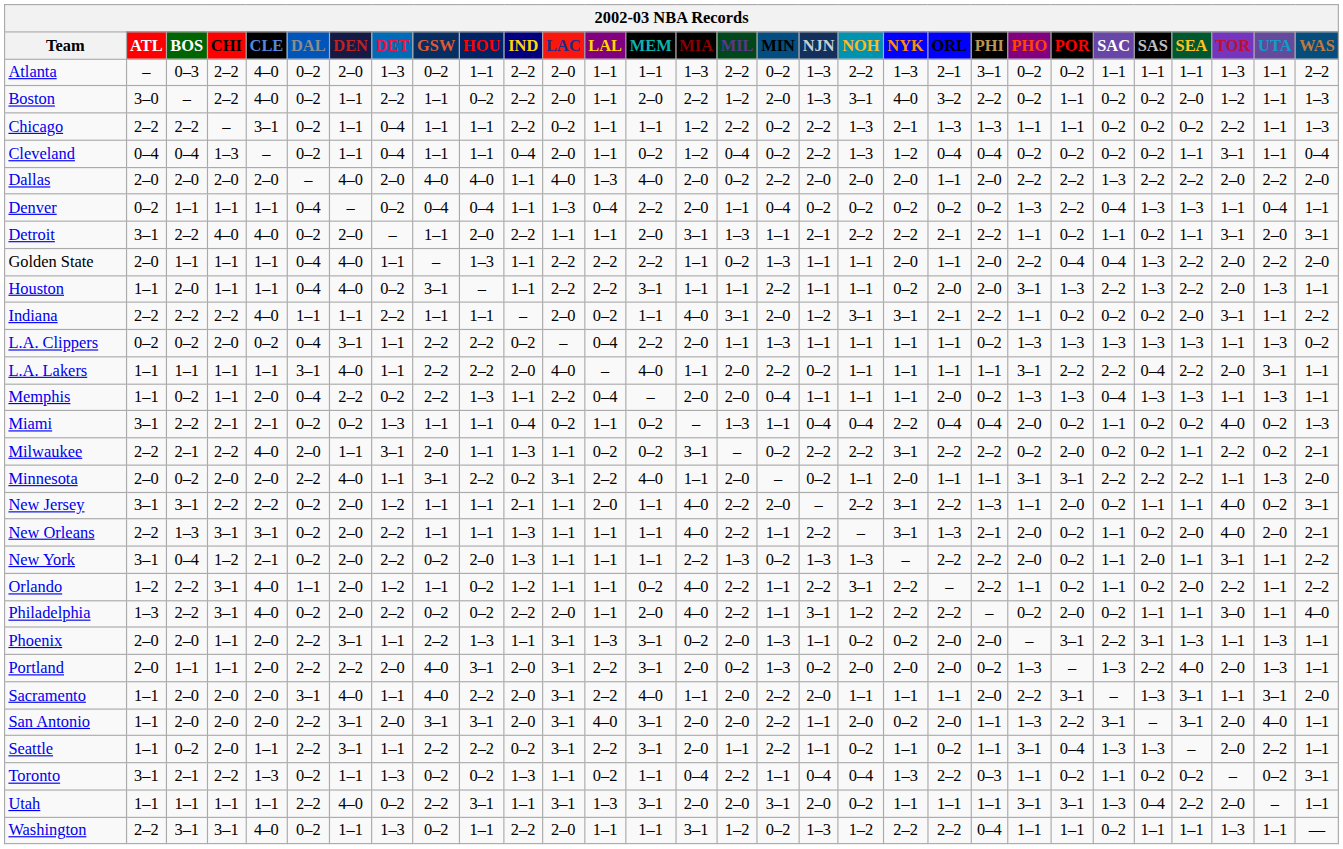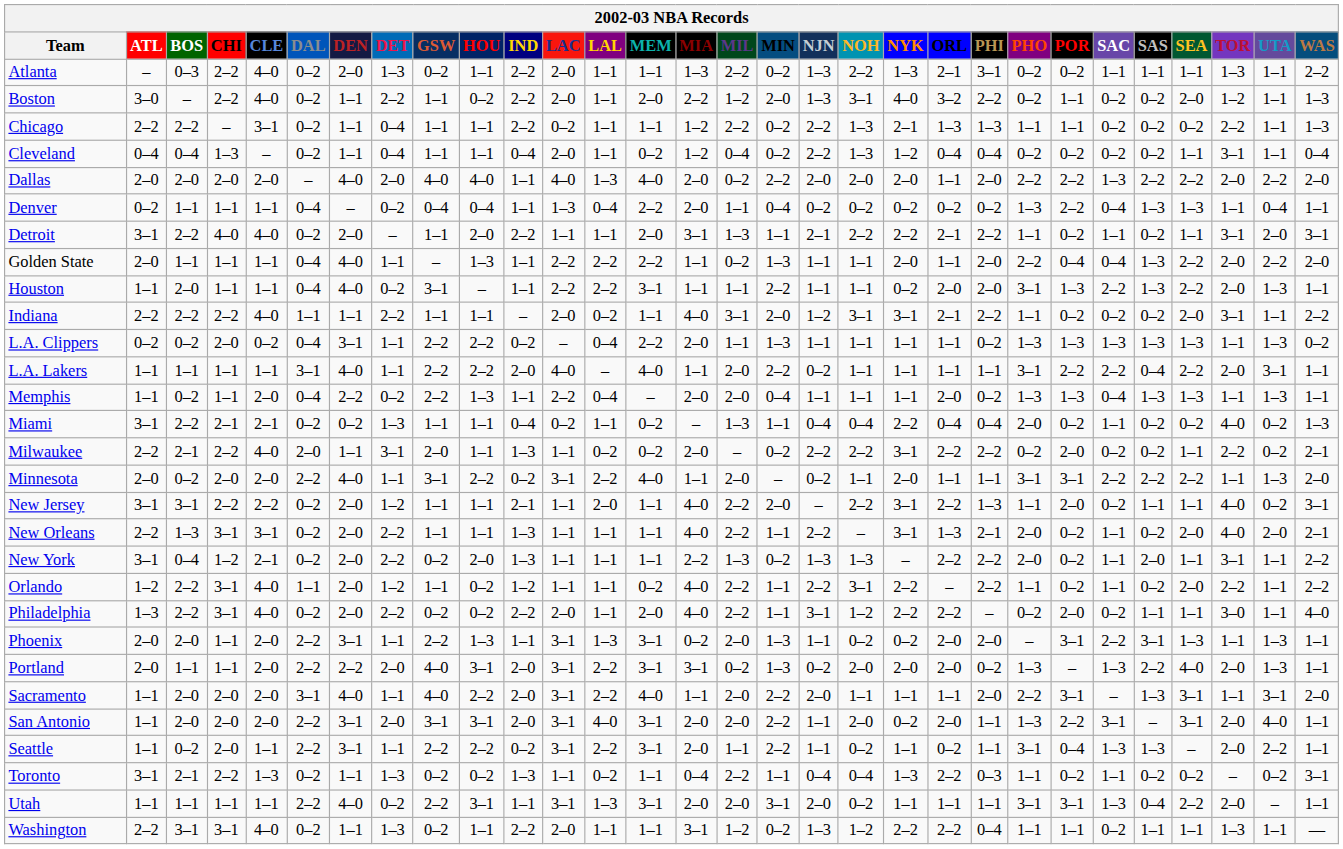 <table class="wikitable" style="font-size:90%; text-align:center;">
 <tr>
 <th colspan=30>2002-03 NBA Records</th>
 </tr>
 <tr>
 <th width=100>Team</th>
 <th style="background:#FF0000;color:#FFFFFF;width=35">ATL</th>
 <th style="background:#006400;color:#FFFFFF;width=35">BOS</th>
 <th style="background:#FF0000;color:#000000;width=35">CHI</th>
 <th style="background:#000000;color:#5787DC;width=35">CLE</th>
 <th style="background:#0055BA;color:#898D8F;width=35">DAL</th>
 <th style="background:#141A44;color:#BC2224;width=35">DEN</th>
 <th style="background:#006BB7;color:#ED164B;width=35">DET</th>
 <th style="background:#072E63;color:#DC5A34;width=35">GSW</th>
 <th style="background:#002366;color:#FF0000;width=35">HOU</th>
 <th style="background:#000080;color:#FFD700;width=35">IND</th>
 <th style="background:#F9160D;color:#1A2E8B;width=35">LAC</th>
 <th style="background:#800080;color:#FFD700;width=35">LAL</th>
 <th style="background:#000000;color:#0CB2AC;width=35">MEM</th>
 <th style="background:#000000;color:#8B0000;width=35">MIA</th>
 <th style="background:#00471B;color:#5C378A;width=35">MIL</th>
 <th style="background:#044D80;color:#000000;width=35">MIN</th>
 <th style="background:#12305B;color:#C4CED4;width=35">NJN</th>
 <th style="background:#0093B1;color:#FDB827;width=35">NOH</th>
 <th style="background:#0000FF;color:#FF8C00;width=35">NYK</th>
 <th style="background:#0000FF;color:#000000;width=35">ORL</th>
 <th style="background:#000000;color:#BB9754;width=35">PHI</th>
 <th style="background:#800080;color:#FF4500;width=35">PHO</th>
 <th style="background:#000000;color:#FF0000;width=35">POR</th>
 <th style="background:#6846A8;color:#FFFFFF;width=35">SAC</th>
 <th style="background:#000000;color:#C0C0C0;width=35">SAS</th>
 <th style="background:#005831;color:#FFC322;width=35">SEA</th>
 <th style="background:#7436BF;color:#BE0F34;width=35">TOR</th>
 <th style="background:#644A9C;color:#149BC7;width=35">UTA</th>
 <th style="background:#044D7D;color:#BC7A44;width=35">WAS</th>
 </tr>
 <tr>
 <td style="text-align:left;"><a href='#'>Atlanta</a></td>
 <td>–</td>
 <td>0–3</td>
 <td>2–2</td>
 <td>4–0</td>
 <td>0–2</td>
 <td>2–0</td>
 <td>1–3</td>
 <td>0–2</td>
 <td>1–1</td>
 <td>2–2</td>
 <td>2–0</td>
 <td>1–1</td>
 <td>1–1</td>
 <td>1–3</td>
 <td>2–2</td>
 <td>0–2</td>
 <td>1–3</td>
 <td>2–2</td>
 <td>1–3</td>
 <td>2–1</td>
 <td>3–1</td>
 <td>0–2</td>
 <td>0–2</td>
 <td>1–1</td>
 <td>1–1</td>
 <td>1–1</td>
 <td>1–3</td>
 <td>1–1</td>
 <td>2–2</td>
 </tr>
 <tr>
 <td style="text-align:left;"><a href='#'>Boston</a></td>
 <td>3–0</td>
 <td>–</td>
 <td>2–2</td>
 <td>4–0</td>
 <td>0–2</td>
 <td>1–1</td>
 <td>2–2</td>
 <td>1–1</td>
 <td>0–2</td>
 <td>2–2</td>
 <td>2–0</td>
 <td>1–1</td>
 <td>2–0</td>
 <td>2–2</td>
 <td>1–2</td>
 <td>2–0</td>
 <td>1–3</td>
 <td>3–1</td>
 <td>4–0</td>
 <td>3–2</td>
 <td>2–2</td>
 <td>0–2</td>
 <td>1–1</td>
 <td>0–2</td>
 <td>0–2</td>
 <td>2–0</td>
 <td>1–2</td>
 <td>1–1</td>
 <td>1–3</td>
 </tr>
 <tr>
 <td style="text-align:left;"><a href='#'>Chicago</a></td>
 <td>2–2</td>
 <td>2–2</td>
 <td>–</td>
 <td>3–1</td>
 <td>0–2</td>
 <td>1–1</td>
 <td>0–4</td>
 <td>1–1</td>
 <td>1–1</td>
 <td>2–2</td>
 <td>0–2</td>
 <td>1–1</td>
 <td>1–1</td>
 <td>1–2</td>
 <td>2–2</td>
 <td>0–2</td>
 <td>2–2</td>
 <td>1–3</td>
 <td>2–1</td>
 <td>1–3</td>
 <td>1–3</td>
 <td>1–1</td>
 <td>1–1</td>
 <td>0–2</td>
 <td>0–2</td>
 <td>0–2</td>
 <td>2–2</td>
 <td>1–1</td>
 <td>1–3</td>
 </tr>
 <tr>
 <td style="text-align:left;"><a href='#'>Cleveland</a></td>
 <td>0–4</td>
 <td>0–4</td>
 <td>1–3</td>
 <td>–</td>
 <td>0–2</td>
 <td>1–1</td>
 <td>0–4</td>
 <td>1–1</td>
 <td>1–1</td>
 <td>0–4</td>
 <td>2–0</td>
 <td>1–1</td>
 <td>0–2</td>
 <td>1–2</td>
 <td>0–4</td>
 <td>0–2</td>
 <td>2–2</td>
 <td>1–3</td>
 <td>1–2</td>
 <td>0–4</td>
 <td>0–4</td>
 <td>0–2</td>
 <td>0–2</td>
 <td>0–2</td>
 <td>0–2</td>
 <td>1–1</td>
 <td>3–1</td>
 <td>1–1</td>
 <td>0–4</td>
 </tr>
 <tr>
 <td style="text-align:left;"><a href='#'>Dallas</a></td>
 <td>2–0</td>
 <td>2–0</td>
 <td>2–0</td>
 <td>2–0</td>
 <td>–</td>
 <td>4–0</td>
 <td>2–0</td>
 <td>4–0</td>
 <td>4–0</td>
 <td>1–1</td>
 <td>4–0</td>
 <td>1–3</td>
 <td>4–0</td>
 <td>2–0</td>
 <td>0–2</td>
 <td>2–2</td>
 <td>2–0</td>
 <td>2–0</td>
 <td>2–0</td>
 <td>1–1</td>
 <td>2–0</td>
 <td>2–2</td>
 <td>2–2</td>
 <td>1–3</td>
 <td>2–2</td>
 <td>2–2</td>
 <td>2–0</td>
 <td>2–2</td>
 <td>2–0</td>
 </tr>
 <tr>
 <td style="text-align:left;"><a href='#'>Denver</a></td>
 <td>0–2</td>
 <td>1–1</td>
 <td>1–1</td>
 <td>1–1</td>
 <td>0–4</td>
 <td>–</td>
 <td>0–2</td>
 <td>0–4</td>
 <td>0–4</td>
 <td>1–1</td>
 <td>1–3</td>
 <td>0–4</td>
 <td>2–2</td>
 <td>2–0</td>
 <td>1–1</td>
 <td>0–4</td>
 <td>0–2</td>
 <td>0–2</td>
 <td>0–2</td>
 <td>0–2</td>
 <td>0–2</td>
 <td>1–3</td>
 <td>2–2</td>
 <td>0–4</td>
 <td>1–3</td>
 <td>1–3</td>
 <td>1–1</td>
 <td>0–4</td>
 <td>1–1</td>
 </tr>
 <tr>
 <td style="text-align:left;"><a href='#'>Detroit</a></td>
 <td>3–1</td>
 <td>2–2</td>
 <td>4–0</td>
 <td>4–0</td>
 <td>0–2</td>
 <td>2–0</td>
 <td>–</td>
 <td>1–1</td>
 <td>2–0</td>
 <td>2–2</td>
 <td>1–1</td>
 <td>1–1</td>
 <td>2–0</td>
 <td>3–1</td>
 <td>1–3</td>
 <td>1–1</td>
 <td>2–1</td>
 <td>2–2</td>
 <td>2–2</td>
 <td>2–1</td>
 <td>2–2</td>
 <td>1–1</td>
 <td>0–2</td>
 <td>1–1</td>
 <td>0–2</td>
 <td>1–1</td>
 <td>3–1</td>
 <td>2–0</td>
 <td>3–1</td>
 </tr>
 <tr>
 <td style="text-align:left;">Golden State</td>
 <td>2–0</td>
 <td>1–1</td>
 <td>1–1</td>
 <td>1–1</td>
 <td>0–4</td>
 <td>4–0</td>
 <td>1–1</td>
 <td>–</td>
 <td>1–3</td>
 <td>1–1</td>
 <td>2–2</td>
 <td>2–2</td>
 <td>2–2</td>
 <td>1–1</td>
 <td>0–2</td>
 <td>1–3</td>
 <td>1–1</td>
 <td>1–1</td>
 <td>2–0</td>
 <td>1–1</td>
 <td>2–0</td>
 <td>2–2</td>
 <td>0–4</td>
 <td>0–4</td>
 <td>1–3</td>
 <td>2–2</td>
 <td>2–0</td>
 <td>2–2</td>
 <td>2–0</td>
 </tr>
 <tr>
 <td style="text-align:left;"><a href='#'>Houston</a></td>
 <td>1–1</td>
 <td>2–0</td>
 <td>1–1</td>
 <td>1–1</td>
 <td>0–4</td>
 <td>4–0</td>
 <td>0–2</td>
 <td>3–1</td>
 <td>–</td>
 <td>1–1</td>
 <td>2–2</td>
 <td>2–2</td>
 <td>3–1</td>
 <td>1–1</td>
 <td>1–1</td>
 <td>2–2</td>
 <td>1–1</td>
 <td>1–1</td>
 <td>0–2</td>
 <td>2–0</td>
 <td>2–0</td>
 <td>3–1</td>
 <td>1–3</td>
 <td>2–2</td>
 <td>1–3</td>
 <td>2–2</td>
 <td>2–0</td>
 <td>1–3</td>
 <td>1–1</td>
 </tr>
 <tr>
 <td style="text-align:left;"><a href='#'>Indiana</a></td>
 <td>2–2</td>
 <td>2–2</td>
 <td>2–2</td>
 <td>4–0</td>
 <td>1–1</td>
 <td>1–1</td>
 <td>2–2</td>
 <td>1–1</td>
 <td>1–1</td>
 <td>–</td>
 <td>2–0</td>
 <td>0–2</td>
 <td>1–1</td>
 <td>4–0</td>
 <td>3–1</td>
 <td>2–0</td>
 <td>1–2</td>
 <td>3–1</td>
 <td>3–1</td>
 <td>2–1</td>
 <td>2–2</td>
 <td>1–1</td>
 <td>0–2</td>
 <td>0–2</td>
 <td>0–2</td>
 <td>2–0</td>
 <td>3–1</td>
 <td>1–1</td>
 <td>2–2</td>
 </tr>
 <tr>
 <td style="text-align:left;"><a href='#'>L.A. Clippers</a></td>
 <td>0–2</td>
 <td>0–2</td>
 <td>2–0</td>
 <td>0–2</td>
 <td>0–4</td>
 <td>3–1</td>
 <td>1–1</td>
 <td>2–2</td>
 <td>2–2</td>
 <td>0–2</td>
 <td>–</td>
 <td>0–4</td>
 <td>2–2</td>
 <td>2–0</td>
 <td>1–1</td>
 <td>1–3</td>
 <td>1–1</td>
 <td>1–1</td>
 <td>1–1</td>
 <td>1–1</td>
 <td>0–2</td>
 <td>1–3</td>
 <td>1–3</td>
 <td>1–3</td>
 <td>1–3</td>
 <td>1–3</td>
 <td>1–1</td>
 <td>1–3</td>
 <td>0–2</td>
 </tr>
 <tr>
 <td style="text-align:left;"><a href='#'>L.A. Lakers</a></td>
 <td>1–1</td>
 <td>1–1</td>
 <td>1–1</td>
 <td>1–1</td>
 <td>3–1</td>
 <td>4–0</td>
 <td>1–1</td>
 <td>2–2</td>
 <td>2–2</td>
 <td>2–0</td>
 <td>4–0</td>
 <td>–</td>
 <td>4–0</td>
 <td>1–1</td>
 <td>2–0</td>
 <td>2–2</td>
 <td>0–2</td>
 <td>1–1</td>
 <td>1–1</td>
 <td>1–1</td>
 <td>1–1</td>
 <td>3–1</td>
 <td>2–2</td>
 <td>2–2</td>
 <td>0–4</td>
 <td>2–2</td>
 <td>2–0</td>
 <td>3–1</td>
 <td>1–1</td>
 </tr>
 <tr>
 <td style="text-align:left;"><a href='#'>Memphis</a></td>
 <td>1–1</td>
 <td>0–2</td>
 <td>1–1</td>
 <td>2–0</td>
 <td>0–4</td>
 <td>2–2</td>
 <td>0–2</td>
 <td>2–2</td>
 <td>1–3</td>
 <td>1–1</td>
 <td>2–2</td>
 <td>0–4</td>
 <td>–</td>
 <td>2–0</td>
 <td>2–0</td>
 <td>0–4</td>
 <td>1–1</td>
 <td>1–1</td>
 <td>1–1</td>
 <td>2–0</td>
 <td>0–2</td>
 <td>1–3</td>
 <td>1–3</td>
 <td>0–4</td>
 <td>1–3</td>
 <td>1–3</td>
 <td>1–1</td>
 <td>1–3</td>
 <td>1–1</td>
 </tr>
 <tr>
 <td style="text-align:left;"><a href='#'>Miami</a></td>
 <td>3–1</td>
 <td>2–2</td>
 <td>2–1</td>
 <td>2–1</td>
 <td>0–2</td>
 <td>0–2</td>
 <td>1–3</td>
 <td>1–1</td>
 <td>1–1</td>
 <td>0–4</td>
 <td>0–2</td>
 <td>1–1</td>
 <td>0–2</td>
 <td>–</td>
 <td>1–3</td>
 <td>1–1</td>
 <td>0–4</td>
 <td>0–4</td>
 <td>2–2</td>
 <td>0–4</td>
 <td>0–4</td>
 <td>2–0</td>
 <td>0–2</td>
 <td>1–1</td>
 <td>0–2</td>
 <td>0–2</td>
 <td>4–0</td>
 <td>0–2</td>
 <td>1–3</td>
 </tr>
 <tr>
 <td style="text-align:left;"><a href='#'>Milwaukee</a></td>
 <td>2–2</td>
 <td>2–1</td>
 <td>2–2</td>
 <td>4–0</td>
 <td>2–0</td>
 <td>1–1</td>
 <td>3–1</td>
 <td>2–0</td>
 <td>1–1</td>
 <td>1–3</td>
 <td>1–1</td>
 <td>0–2</td>
 <td>0–2</td>
-<td>3–1</td>
+<td>2–0</td>
 <td>–</td>
 <td>0–2</td>
 <td>2–2</td>
 <td>2–2</td>
 <td>3–1</td>
 <td>2–2</td>
 <td>2–2</td>
 <td>0–2</td>
 <td>2–0</td>
 <td>0–2</td>
 <td>0–2</td>
 <td>1–1</td>
 <td>2–2</td>
 <td>0–2</td>
 <td>2–1</td>
 </tr>
 <tr>
 <td style="text-align:left;"><a href='#'>Minnesota</a></td>
 <td>2–0</td>
 <td>0–2</td>
 <td>2–0</td>
 <td>2–0</td>
 <td>2–2</td>
 <td>4–0</td>
 <td>1–1</td>
 <td>3–1</td>
 <td>2–2</td>
 <td>0–2</td>
 <td>3–1</td>
 <td>2–2</td>
 <td>4–0</td>
 <td>1–1</td>
 <td>2–0</td>
 <td>–</td>
 <td>0–2</td>
 <td>1–1</td>
 <td>2–0</td>
 <td>1–1</td>
 <td>1–1</td>
 <td>3–1</td>
 <td>3–1</td>
 <td>2–2</td>
 <td>2–2</td>
 <td>2–2</td>
 <td>1–1</td>
 <td>1–3</td>
 <td>2–0</td>
 </tr>
 <tr>
 <td style="text-align:left;"><a href='#'>New Jersey</a></td>
 <td>3–1</td>
 <td>3–1</td>
 <td>2–2</td>
 <td>2–2</td>
 <td>0–2</td>
 <td>2–0</td>
 <td>1–2</td>
 <td>1–1</td>
 <td>1–1</td>
 <td>2–1</td>
 <td>1–1</td>
 <td>2–0</td>
 <td>1–1</td>
 <td>4–0</td>
 <td>2–2</td>
 <td>2–0</td>
 <td>–</td>
 <td>2–2</td>
 <td>3–1</td>
 <td>2–2</td>
 <td>1–3</td>
 <td>1–1</td>
 <td>2–0</td>
 <td>0–2</td>
 <td>1–1</td>
 <td>1–1</td>
 <td>4–0</td>
 <td>0–2</td>
 <td>3–1</td>
 </tr>
 <tr>
 <td style="text-align:left;"><a href='#'>New Orleans</a></td>
 <td>2–2</td>
 <td>1–3</td>
 <td>3–1</td>
 <td>3–1</td>
 <td>0–2</td>
 <td>2–0</td>
 <td>2–2</td>
 <td>1–1</td>
 <td>1–1</td>
 <td>1–3</td>
 <td>1–1</td>
 <td>1–1</td>
 <td>1–1</td>
 <td>4–0</td>
 <td>2–2</td>
 <td>1–1</td>
 <td>2–2</td>
 <td>–</td>
 <td>3–1</td>
 <td>1–3</td>
 <td>2–1</td>
 <td>2–0</td>
 <td>0–2</td>
 <td>1–1</td>
 <td>0–2</td>
 <td>2–0</td>
 <td>4–0</td>
 <td>2–0</td>
 <td>2–1</td>
 </tr>
 <tr>
 <td style="text-align:left;"><a href='#'>New York</a></td>
 <td>3–1</td>
 <td>0–4</td>
 <td>1–2</td>
 <td>2–1</td>
 <td>0–2</td>
 <td>2–0</td>
 <td>2–2</td>
 <td>0–2</td>
 <td>2–0</td>
 <td>1–3</td>
 <td>1–1</td>
 <td>1–1</td>
 <td>1–1</td>
 <td>2–2</td>
 <td>1–3</td>
 <td>0–2</td>
 <td>1–3</td>
 <td>1–3</td>
 <td>–</td>
 <td>2–2</td>
 <td>2–2</td>
 <td>2–0</td>
 <td>0–2</td>
 <td>1–1</td>
 <td>2–0</td>
 <td>1–1</td>
 <td>3–1</td>
 <td>1–1</td>
 <td>2–2</td>
 </tr>
 <tr>
 <td style="text-align:left;"><a href='#'>Orlando</a></td>
 <td>1–2</td>
 <td>2–2</td>
 <td>3–1</td>
 <td>4–0</td>
 <td>1–1</td>
 <td>2–0</td>
 <td>1–2</td>
 <td>1–1</td>
 <td>0–2</td>
 <td>1–2</td>
 <td>1–1</td>
 <td>1–1</td>
 <td>0–2</td>
 <td>4–0</td>
 <td>2–2</td>
 <td>1–1</td>
 <td>2–2</td>
 <td>3–1</td>
 <td>2–2</td>
 <td>–</td>
 <td>2–2</td>
 <td>1–1</td>
 <td>0–2</td>
 <td>1–1</td>
 <td>0–2</td>
 <td>2–0</td>
 <td>2–2</td>
 <td>1–1</td>
 <td>2–2</td>
 </tr>
 <tr>
 <td style="text-align:left;"><a href='#'>Philadelphia</a></td>
 <td>1–3</td>
 <td>2–2</td>
 <td>3–1</td>
 <td>4–0</td>
 <td>0–2</td>
 <td>2–0</td>
 <td>2–2</td>
 <td>0–2</td>
 <td>0–2</td>
 <td>2–2</td>
 <td>2–0</td>
 <td>1–1</td>
 <td>2–0</td>
 <td>4–0</td>
 <td>2–2</td>
 <td>1–1</td>
 <td>3–1</td>
 <td>1–2</td>
 <td>2–2</td>
 <td>2–2</td>
 <td>–</td>
 <td>0–2</td>
 <td>2–0</td>
 <td>0–2</td>
 <td>1–1</td>
 <td>1–1</td>
 <td>3–0</td>
 <td>1–1</td>
 <td>4–0</td>
 </tr>
 <tr>
 <td style="text-align:left;"><a href='#'>Phoenix</a></td>
 <td>2–0</td>
 <td>2–0</td>
 <td>1–1</td>
 <td>2–0</td>
 <td>2–2</td>
 <td>3–1</td>
 <td>1–1</td>
 <td>2–2</td>
 <td>1–3</td>
 <td>1–1</td>
 <td>3–1</td>
 <td>1–3</td>
 <td>3–1</td>
 <td>0–2</td>
 <td>2–0</td>
 <td>1–3</td>
 <td>1–1</td>
 <td>0–2</td>
 <td>0–2</td>
 <td>2–0</td>
 <td>2–0</td>
 <td>–</td>
 <td>3–1</td>
 <td>2–2</td>
 <td>3–1</td>
 <td>1–3</td>
 <td>1–1</td>
 <td>1–3</td>
 <td>1–1</td>
 </tr>
 <tr>
 <td style="text-align:left;"><a href='#'>Portland</a></td>
 <td>2–0</td>
 <td>1–1</td>
 <td>1–1</td>
 <td>2–0</td>
 <td>2–2</td>
 <td>2–2</td>
 <td>2–0</td>
 <td>4–0</td>
 <td>3–1</td>
 <td>2–0</td>
 <td>3–1</td>
 <td>2–2</td>
 <td>3–1</td>
-<td>2–0</td>
+<td>3–1</td>
 <td>0–2</td>
 <td>1–3</td>
 <td>0–2</td>
 <td>2–0</td>
 <td>2–0</td>
 <td>2–0</td>
 <td>0–2</td>
 <td>1–3</td>
 <td>–</td>
 <td>1–3</td>
 <td>2–2</td>
 <td>4–0</td>
 <td>2–0</td>
 <td>1–3</td>
 <td>1–1</td>
 </tr>
 <tr>
 <td style="text-align:left;"><a href='#'>Sacramento</a></td>
 <td>1–1</td>
 <td>2–0</td>
 <td>2–0</td>
 <td>2–0</td>
 <td>3–1</td>
 <td>4–0</td>
 <td>1–1</td>
 <td>4–0</td>
 <td>2–2</td>
 <td>2–0</td>
 <td>3–1</td>
 <td>2–2</td>
 <td>4–0</td>
 <td>1–1</td>
 <td>2–0</td>
 <td>2–2</td>
 <td>2–0</td>
 <td>1–1</td>
 <td>1–1</td>
 <td>1–1</td>
 <td>2–0</td>
 <td>2–2</td>
 <td>3–1</td>
 <td>–</td>
 <td>1–3</td>
 <td>3–1</td>
 <td>1–1</td>
 <td>3–1</td>
 <td>2–0</td>
 </tr>
 <tr>
 <td style="text-align:left;"><a href='#'>San Antonio</a></td>
 <td>1–1</td>
 <td>2–0</td>
 <td>2–0</td>
 <td>2–0</td>
 <td>2–2</td>
 <td>3–1</td>
 <td>2–0</td>
 <td>3–1</td>
 <td>3–1</td>
 <td>2–0</td>
 <td>3–1</td>
 <td>4–0</td>
 <td>3–1</td>
 <td>2–0</td>
 <td>2–0</td>
 <td>2–2</td>
 <td>1–1</td>
 <td>2–0</td>
 <td>0–2</td>
 <td>2–0</td>
 <td>1–1</td>
 <td>1–3</td>
 <td>2–2</td>
 <td>3–1</td>
 <td>–</td>
 <td>3–1</td>
 <td>2–0</td>
 <td>4–0</td>
 <td>1–1</td>
 </tr>
 <tr>
 <td style="text-align:left;"><a href='#'>Seattle</a></td>
 <td>1–1</td>
 <td>0–2</td>
 <td>2–0</td>
 <td>1–1</td>
 <td>2–2</td>
 <td>3–1</td>
 <td>1–1</td>
 <td>2–2</td>
 <td>2–2</td>
 <td>0–2</td>
 <td>3–1</td>
 <td>2–2</td>
 <td>3–1</td>
 <td>2–0</td>
 <td>1–1</td>
 <td>2–2</td>
 <td>1–1</td>
 <td>0–2</td>
 <td>1–1</td>
 <td>0–2</td>
 <td>1–1</td>
 <td>3–1</td>
 <td>0–4</td>
 <td>1–3</td>
 <td>1–3</td>
 <td>–</td>
 <td>2–0</td>
 <td>2–2</td>
 <td>1–1</td>
 </tr>
 <tr>
 <td style="text-align:left;"><a href='#'>Toronto</a></td>
 <td>3–1</td>
 <td>2–1</td>
 <td>2–2</td>
 <td>1–3</td>
 <td>0–2</td>
 <td>1–1</td>
 <td>1–3</td>
 <td>0–2</td>
 <td>0–2</td>
 <td>1–3</td>
 <td>1–1</td>
 <td>0–2</td>
 <td>1–1</td>
 <td>0–4</td>
 <td>2–2</td>
 <td>1–1</td>
 <td>0–4</td>
 <td>0–4</td>
 <td>1–3</td>
 <td>2–2</td>
 <td>0–3</td>
 <td>1–1</td>
 <td>0–2</td>
 <td>1–1</td>
 <td>0–2</td>
 <td>0–2</td>
 <td>–</td>
 <td>0–2</td>
 <td>3–1</td>
 </tr>
 <tr>
 <td style="text-align:left;"><a href='#'>Utah</a></td>
 <td>1–1</td>
 <td>1–1</td>
 <td>1–1</td>
 <td>1–1</td>
 <td>2–2</td>
 <td>4–0</td>
 <td>0–2</td>
 <td>2–2</td>
 <td>3–1</td>
 <td>1–1</td>
 <td>3–1</td>
 <td>1–3</td>
 <td>3–1</td>
 <td>2–0</td>
 <td>2–0</td>
 <td>3–1</td>
 <td>2–0</td>
 <td>0–2</td>
 <td>1–1</td>
 <td>1–1</td>
 <td>1–1</td>
 <td>3–1</td>
 <td>3–1</td>
 <td>1–3</td>
 <td>0–4</td>
 <td>2–2</td>
 <td>2–0</td>
 <td>–</td>
 <td>1–1</td>
 </tr>
 <tr>
 <td style="text-align:left;"><a href='#'>Washington</a></td>
 <td>2–2</td>
 <td>3–1</td>
 <td>3–1</td>
 <td>4–0</td>
 <td>0–2</td>
 <td>1–1</td>
 <td>1–3</td>
 <td>0–2</td>
 <td>1–1</td>
 <td>2–2</td>
 <td>2–0</td>
 <td>1–1</td>
 <td>1–1</td>
 <td>3–1</td>
 <td>1–2</td>
 <td>0–2</td>
 <td>1–3</td>
 <td>1–2</td>
 <td>2–2</td>
 <td>2–2</td>
 <td>0–4</td>
 <td>1–1</td>
 <td>1–1</td>
 <td>0–2</td>
 <td>1–1</td>
 <td>1–1</td>
 <td>1–3</td>
 <td>1–1</td>
 <td>—</td>
 </tr>
 </table>
